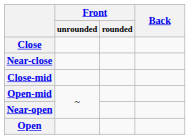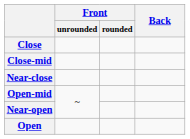 <table class="wikitable" style="text-align:center">
 <tr>
 <th rowspan=2></th>
 <th colspan=2><a href='#'>Front</a></th>
 <th rowspan=2 width=70><a href='#'>Back</a></th>
 </tr>
 <tr>
 <th><small>unrounded</small></th>
 <th><small>rounded</small></th>
 </tr>
 <tr>
 <th><a href='#'>Close</a></th>
 <td> </td>
 <td> </td>
 <td> </td>
 </tr>
 <tr>
+<th><a href='#'>Close-mid</a></th>
+<td> </td>
+<td> </td>
+<td> </td>
+</tr>
+<tr>
 <th><a href='#'>Near-close</a></th>
 <td> </td>
 <td></td>
-<td> </td>
-</tr>
-<tr>
-<th><a href='#'>Close-mid</a></th>
-<td> </td>
-<td> </td>
 <td> </td>
 </tr>
 <tr>
 <th><a href='#'>Open-mid</a></th>
 <td rowspan=2>~ </td>
 <td></td>
 <td> </td>
 </tr>
 <tr>
 <th><a href='#'>Near-open</a></th>
 <td></td>
 <td></td>
 </tr>
 <tr>
 <th><a href='#'>Open</a></th>
 <td> </td>
 <td></td>
 <td></td>
 </tr>
 </table>
